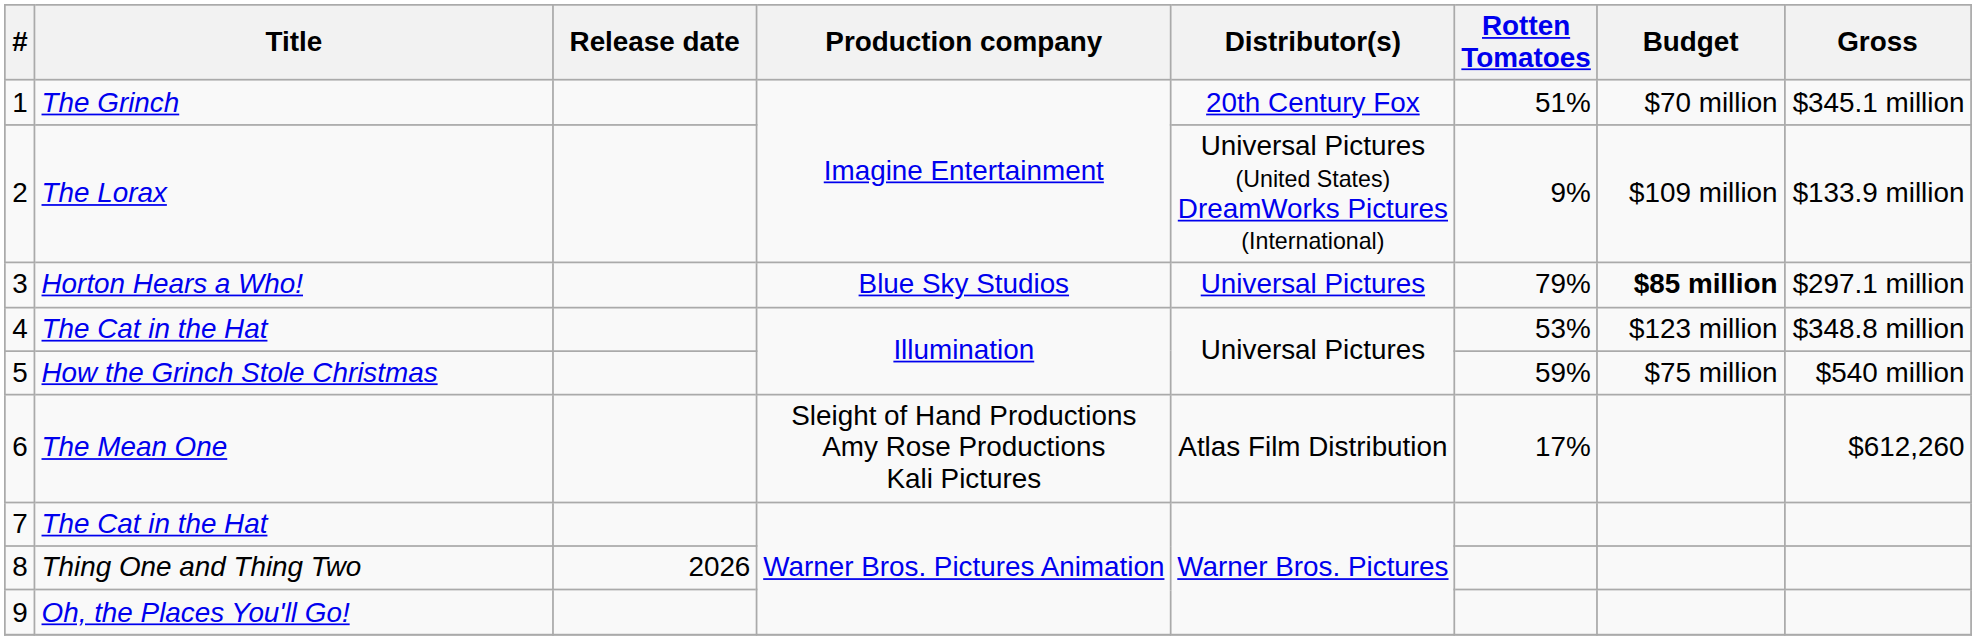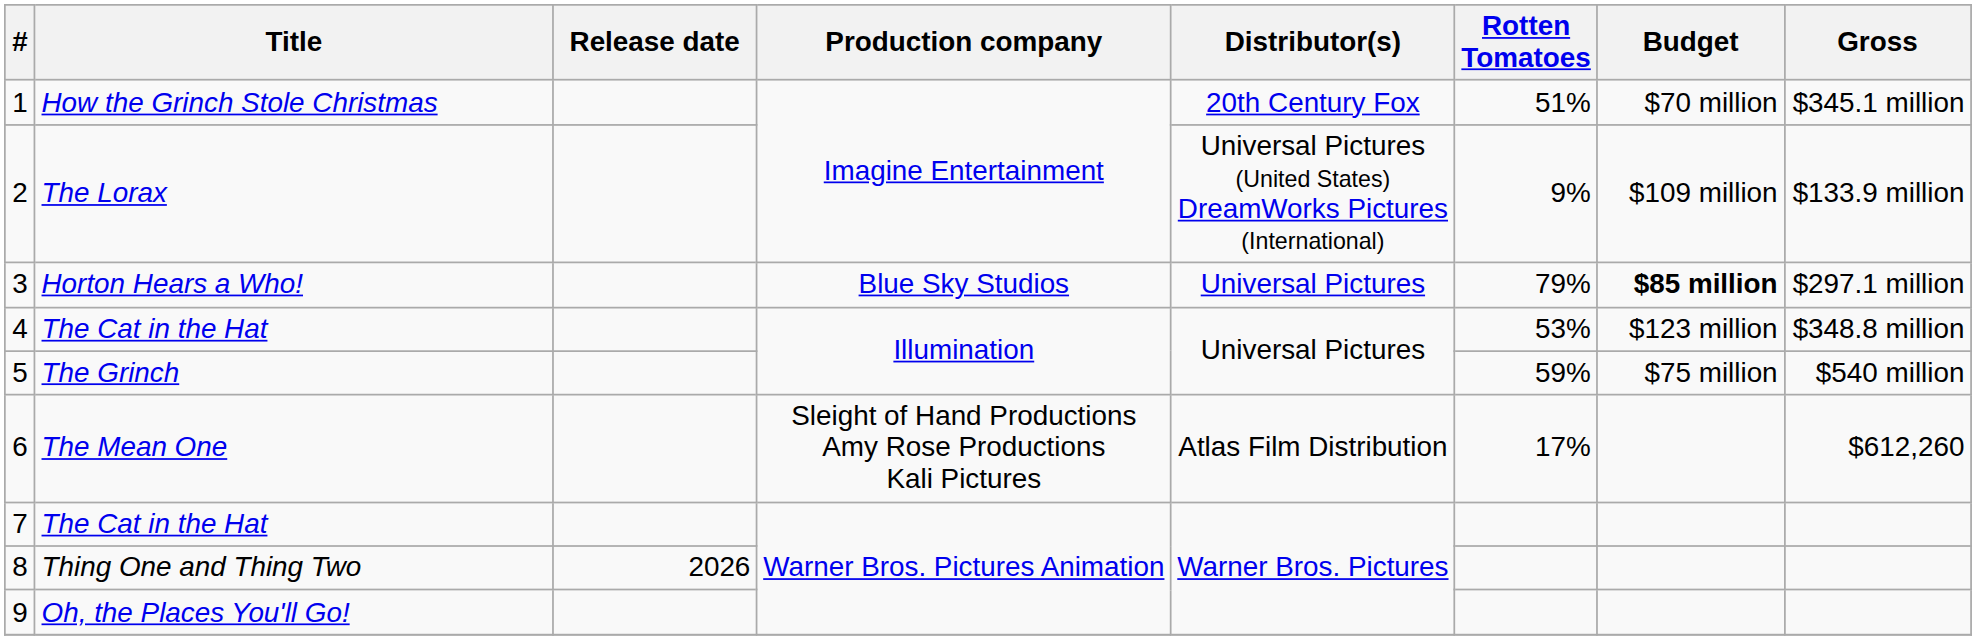 <table class="wikitable sortable">
 <tr>
 <th width=10>#</th>
 <th width=290>Title</th>
 <th width=110>Release date</th>
 <th>Production company</th>
 <th>Distributor(s)</th>
 <th width=10><a href='#'>Rotten Tomatoes</a></th>
 <th width=100>Budget</th>
 <th width=100>Gross</th>
 </tr>
 <tr>
 <td align="center">1</td>
-<td><em><a href='#'>The Grinch</a></em></td>
+<td><em><a href='#'>How the Grinch Stole Christmas</a></em></td>
 <td align="right"></td>
 <td align="center" rowspan="2"><a href='#'>Imagine Entertainment</a></td>
 <td align="center"><a href='#'>20th Century Fox</a></td>
 <td align="right">51%</td>
 <td align="right">$70 million</td>
 <td align="right">$345.1 million</td>
 </tr>
 <tr>
 <td align="center">2</td>
 <td><em><a href='#'>The Lorax</a></em></td>
 <td align="right"></td>
 <td align="center">Universal Pictures<br><small>(United States)</small><br><a href='#'>DreamWorks Pictures</a><br><small>(International)</small></td>
 <td align="right">9%</td>
 <td align="right">$109 million</td>
 <td align="right">$133.9 million</td>
 </tr>
 <tr>
 <td align="center">3</td>
 <td><em><a href='#'>Horton Hears a Who!</a></em></td>
 <td align="right"></td>
 <td align="center"><a href='#'>Blue Sky Studios</a></td>
 <td align="center"><a href='#'>Universal Pictures</a></td>
 <td align="right">79%</td>
 <td align="right"><strong>$85 million</strong></td>
 <td align="right">$297.1 million</td>
 </tr>
 <tr>
 <td align="center">4</td>
 <td><em><a href='#'>The Cat in the Hat</a></em></td>
 <td align="right"></td>
 <td align="center" rowspan="2"><a href='#'>Illumination</a></td>
 <td align="center" rowspan="2">Universal Pictures</td>
 <td align="right">53%</td>
 <td align="right">$123 million</td>
 <td align="right">$348.8 million</td>
 </tr>
 <tr>
 <td align="center">5</td>
-<td><em><a href='#'>How the Grinch Stole Christmas</a></em></td>
+<td><em><a href='#'>The Grinch</a></em></td>
 <td align="right"></td>
 <td align="right">59%</td>
 <td align="right">$75 million</td>
 <td align="right">$540 million</td>
 </tr>
 <tr>
 <td align="center">6</td>
 <td><em><a href='#'>The Mean One</a></em></td>
 <td align="right"></td>
 <td align="center">Sleight of Hand Productions<br>Amy Rose Productions<br>Kali Pictures</td>
 <td align="center" rowspan="1">Atlas Film Distribution</td>
 <td align="right">17%</td>
 <td></td>
 <td align="right">$612,260</td>
 </tr>
 <tr>
 <td align="center">7</td>
 <td><em><a href='#'>The Cat in the Hat</a></em></td>
 <td align="right"></td>
 <td rowspan="3" align="center"><a href='#'>Warner Bros. Pictures Animation</a></td>
 <td rowspan="3" align="center"><a href='#'>Warner Bros. Pictures</a></td>
 <td></td>
 <td></td>
 <td></td>
 </tr>
 <tr>
 <td align="center">8</td>
 <td><em>Thing One and Thing Two</em></td>
 <td align="right">2026</td>
 <td></td>
 <td></td>
 <td></td>
 </tr>
 <tr>
 <td align="center">9</td>
 <td><em><a href='#'>Oh, the Places You'll Go!</a></em></td>
 <td align="right"></td>
 <td></td>
 <td></td>
 <td></td>
 </tr>
 <tr>
 </tr>
 </table>
